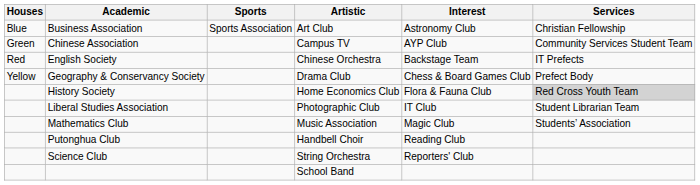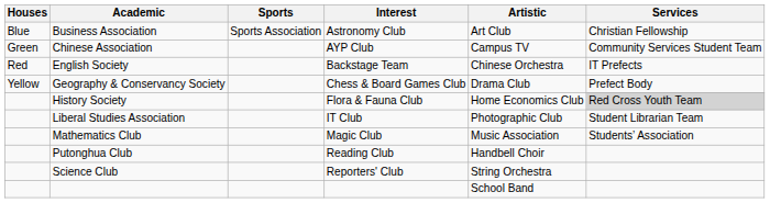 <table class="wikitable">
 <tr>
 <th><strong>Houses</strong></th>
 <th><strong>Academic</strong></th>
 <th><strong>Sports</strong></th>
+<th><strong>Interest</strong></th>
 <th><strong>Artistic</strong></th>
-<th><strong>Interest</strong></th>
 <th><strong>Services</strong></th>
 </tr>
 <tr>
 <td>Blue</td>
 <td>Business Association</td>
 <td>Sports Association</td>
+<td>Astronomy Club</td>
 <td>Art Club</td>
-<td>Astronomy Club</td>
 <td>Christian Fellowship</td>
 </tr>
 <tr>
 <td>Green</td>
 <td>Chinese Association</td>
 <td></td>
+<td>AYP Club</td>
 <td>Campus TV</td>
-<td>AYP Club</td>
 <td>Community Services Student Team</td>
 </tr>
 <tr>
 <td>Red</td>
 <td>English Society</td>
 <td></td>
+<td>Backstage Team</td>
 <td>Chinese Orchestra</td>
-<td>Backstage Team</td>
 <td>IT Prefects</td>
 </tr>
 <tr>
 <td>Yellow</td>
 <td>Geography & Conservancy Society</td>
 <td></td>
+<td>Chess & Board Games Club</td>
 <td>Drama Club</td>
-<td>Chess & Board Games Club</td>
 <td>Prefect Body</td>
 </tr>
 <tr>
 <td></td>
 <td>History Society</td>
 <td></td>
+<td>Flora & Fauna Club</td>
 <td>Home Economics Club</td>
-<td>Flora & Fauna Club</td>
 <td style="background: lightgrey;">Red Cross Youth Team</td>
 </tr>
 <tr>
 <td></td>
 <td>Liberal Studies Association</td>
 <td></td>
+<td>IT Club</td>
 <td>Photographic Club</td>
-<td>IT Club</td>
 <td>Student Librarian Team</td>
 </tr>
 <tr>
 <td></td>
 <td>Mathematics Club</td>
 <td></td>
+<td>Magic Club</td>
 <td>Music Association</td>
-<td>Magic Club</td>
 <td>Students’ Association</td>
 </tr>
 <tr>
 <td></td>
 <td>Putonghua Club</td>
 <td></td>
+<td>Reading Club</td>
 <td>Handbell Choir</td>
-<td>Reading Club</td>
 <td></td>
 </tr>
 <tr>
 <td></td>
 <td>Science Club</td>
 <td></td>
+<td>Reporters' Club</td>
 <td>String Orchestra</td>
-<td>Reporters' Club</td>
 <td></td>
 </tr>
 <tr>
 <td></td>
 <td></td>
 <td></td>
+<td></td>
 <td>School Band</td>
-<td></td>
 <td></td>
 </tr>
 </table>
